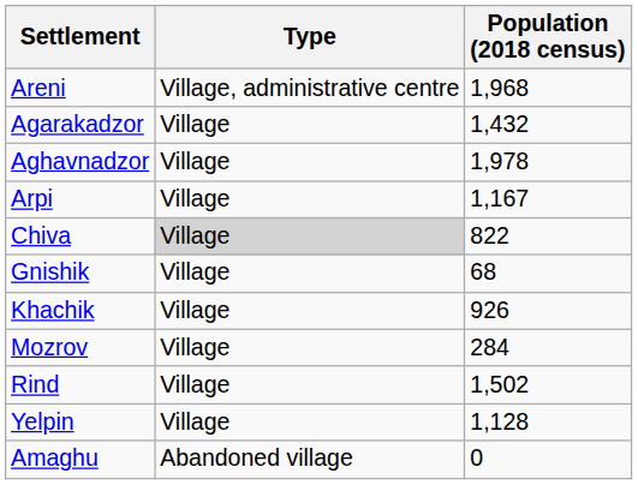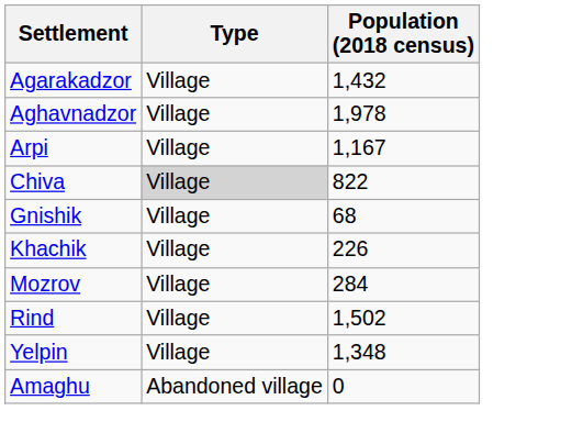 <table class="wikitable sortable">
 <tr>
 <th>Settlement</th>
 <th>Type</th>
 <th>Population<br>(2018 census)</th>
-</tr>
-<tr>
-<td><a href='#'>Areni</a></td>
-<td>Village, administrative centre</td>
-<td>1,968</td>
 </tr>
 <tr>
 <td><a href='#'>Agarakadzor</a></td>
 <td>Village</td>
 <td>1,432</td>
 </tr>
 <tr>
 <td><a href='#'>Aghavnadzor</a></td>
 <td>Village</td>
 <td>1,978</td>
 </tr>
 <tr>
 <td><a href='#'>Arpi</a></td>
 <td>Village</td>
 <td>1,167</td>
 </tr>
 <tr>
 <td><a href='#'>Chiva</a></td>
 <td style="background: lightgrey;">Village</td>
 <td>822</td>
 </tr>
 <tr>
 <td><a href='#'>Gnishik</a></td>
 <td>Village</td>
 <td>68</td>
 </tr>
 <tr>
 <td><a href='#'>Khachik</a></td>
 <td>Village</td>
-<td>926</td>
+<td>226</td>
 </tr>
 <tr>
 <td><a href='#'>Mozrov</a></td>
 <td>Village</td>
 <td>284</td>
 </tr>
 <tr>
 <td><a href='#'>Rind</a></td>
 <td>Village</td>
 <td>1,502</td>
 </tr>
 <tr>
 <td><a href='#'>Yelpin</a></td>
 <td>Village</td>
-<td>1,128</td>
+<td>1,348</td>
 </tr>
 <tr>
 <td><a href='#'>Amaghu</a></td>
 <td>Abandoned village</td>
 <td>0</td>
 </tr>
 </table>
